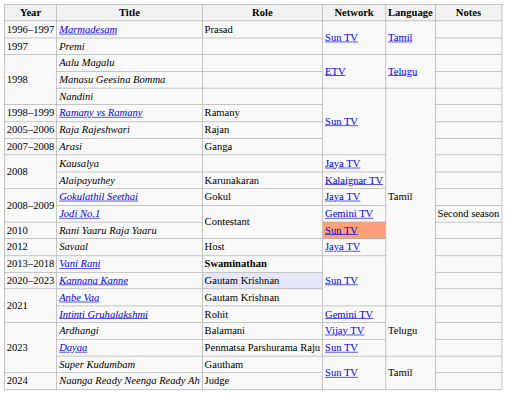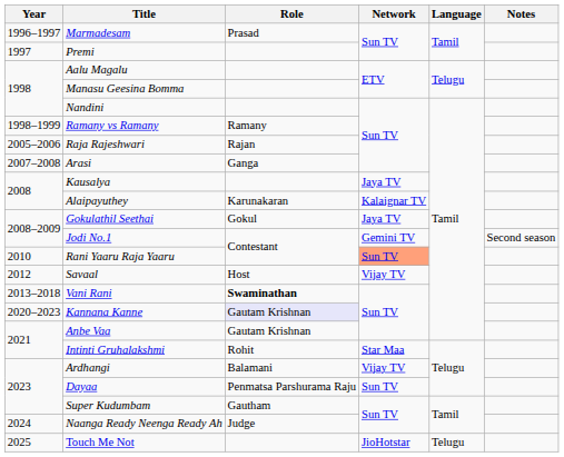 <table class="wikitable sortable plainrowheaders">
 <tr>
 <th>Year</th>
 <th>Title</th>
 <th>Role</th>
 <th>Network</th>
 <th>Language</th>
 <th class=unsortable>Notes</th>
 </tr>
 <tr>
 <td>1996–1997</td>
 <td><em><a href='#'>Marmadesam</a></em></td>
 <td>Prasad</td>
 <td rowspan="2"><a href='#'>Sun TV</a></td>
 <td rowspan="2"><a href='#'>Tamil</a></td>
 <td></td>
 </tr>
 <tr>
 <td>1997</td>
 <td><em>Premi</em></td>
 <td></td>
 <td></td>
 </tr>
 <tr>
 <td rowspan="3">1998</td>
 <td><em>Aalu Magalu</em></td>
 <td></td>
 <td rowspan="2"><a href='#'>ETV</a></td>
 <td rowspan="2"><a href='#'>Telugu</a></td>
 <td></td>
 </tr>
 <tr>
 <td><em>Manasu Geesina Bomma</em></td>
 <td></td>
 <td></td>
 </tr>
 <tr>
 <td><em>Nandini</em></td>
 <td></td>
 <td rowspan="4"><a href='#'>Sun TV</a></td>
 <td rowspan="13">Tamil</td>
 <td></td>
 </tr>
 <tr>
 <td>1998–1999</td>
 <td><em><a href='#'>Ramany vs Ramany</a></em></td>
 <td>Ramany</td>
 <td></td>
 </tr>
 <tr>
 <td>2005–2006</td>
 <td><em>Raja Rajeshwari</em></td>
 <td>Rajan</td>
 <td></td>
 </tr>
 <tr>
 <td>2007–2008</td>
 <td><em>Arasi</em></td>
 <td>Ganga</td>
 <td></td>
 </tr>
 <tr>
 <td rowspan="2">2008</td>
 <td><em>Kausalya</em></td>
 <td></td>
 <td><a href='#'>Jaya TV</a></td>
 <td></td>
 </tr>
 <tr>
 <td><em>Alaipayuthey</em></td>
 <td>Karunakaran</td>
 <td><a href='#'>Kalaignar TV</a></td>
 <td></td>
 </tr>
 <tr>
 <td rowspan="2">2008–2009</td>
 <td><em><a href='#'>Gokulathil Seethai</a></em></td>
 <td>Gokul</td>
 <td><a href='#'>Jaya TV</a></td>
 <td></td>
 </tr>
 <tr>
 <td><em><a href='#'>Jodi No.1</a></em></td>
 <td rowspan="2">Contestant</td>
 <td><a href='#'>Gemini TV</a></td>
 <td>Second season</td>
 </tr>
 <tr>
 <td>2010</td>
 <td><em>Rani Yaaru Raja Yaaru</em></td>
 <td style="background: lightsalmon;"><a href='#'>Sun TV</a></td>
 <td></td>
 </tr>
 <tr>
 <td>2012</td>
 <td><em>Savaal</em></td>
 <td>Host</td>
-<td><a href='#'>Jaya TV</a></td>
+<td><a href='#'>Vijay TV</a></td>
 <td></td>
 </tr>
 <tr>
 <td>2013–2018</td>
 <td><em><a href='#'>Vani Rani</a></em></td>
 <td><strong>Swaminathan</strong></td>
 <td rowspan="3"><a href='#'>Sun TV</a></td>
 <td></td>
 </tr>
 <tr>
 <td>2020–2023</td>
 <td><em><a href='#'>Kannana Kanne</a></em></td>
 <td style="background: lavender;">Gautam Krishnan</td>
 <td></td>
 </tr>
 <tr>
 <td rowspan="2">2021</td>
 <td><em><a href='#'>Anbe Vaa</a></em></td>
 <td>Gautam Krishnan</td>
 <td></td>
 </tr>
 <tr>
 <td><em><a href='#'>Intinti Gruhalakshmi</a></em></td>
 <td>Rohit</td>
-<td><a href='#'>Gemini TV</a></td>
+<td><a href='#'>Star Maa</a></td>
 <td rowspan="3">Telugu</td>
 <td></td>
 </tr>
 <tr>
 <td rowspan="3">2023</td>
 <td><em>Ardhangi</em></td>
 <td>Balamani</td>
 <td><a href='#'>Vijay TV</a></td>
 <td></td>
 </tr>
 <tr>
 <td><em><a href='#'>Dayaa</a></em></td>
 <td>Penmatsa Parshurama Raju</td>
 <td><a href='#'>Sun TV</a></td>
 <td></td>
 </tr>
 <tr>
 <td><em>Super Kudumbam</em></td>
 <td>Gautham</td>
 <td rowspan="2"><a href='#'>Sun TV</a></td>
 <td rowspan="2">Tamil</td>
 <td></td>
 </tr>
 <tr>
 <td>2024</td>
 <td><em>Naanga Ready Neenga Ready Ah</em></td>
 <td>Judge</td>
 <td></td>
 </tr>
+<tr>
+<td>2025</td>
+<td><em><a href='#'></em>Touch Me Not</a><em></td>
+<td></td>
+<td><a href='#'>JioHotstar</a></td>
+<td>Telugu</td>
+<td></td>
+</tr>
 </table>
